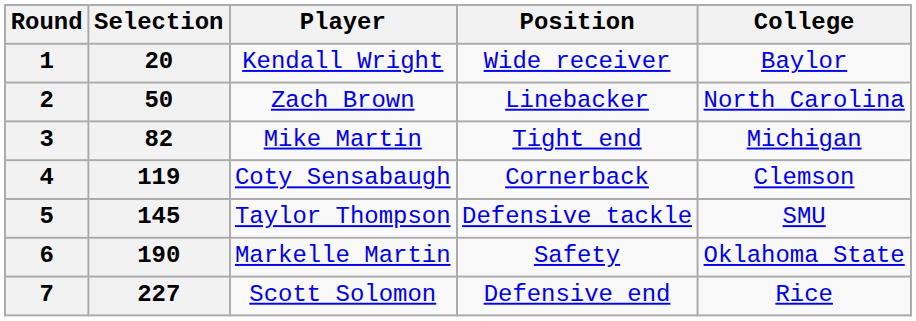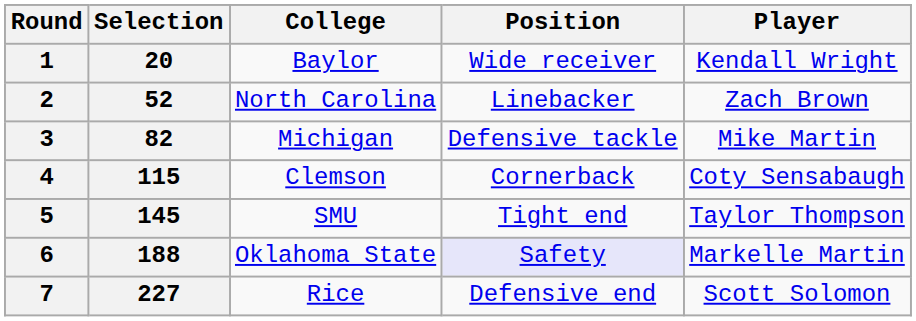 <table class="wikitable" style="font-size: 95%; text-align: center;">
 <tr>
 <th>Round</th>
 <th>Selection</th>
+<th>College</th>
+<th>Position</th>
 <th>Player</th>
-<th>Position</th>
-<th>College</th>
 </tr>
 <tr>
 <th>1</th>
 <th>20</th>
+<td><a href='#'>Baylor</a></td>
+<td><a href='#'>Wide receiver</a></td>
 <td><a href='#'>Kendall Wright</a></td>
-<td><a href='#'>Wide receiver</a></td>
-<td><a href='#'>Baylor</a></td>
 </tr>
 <tr>
 <th>2</th>
-<th>50</th>
+<th>52</th>
+<td><a href='#'>North Carolina</a></td>
+<td><a href='#'>Linebacker</a></td>
 <td><a href='#'>Zach Brown</a></td>
-<td><a href='#'>Linebacker</a></td>
-<td><a href='#'>North Carolina</a></td>
 </tr>
 <tr>
 <th>3</th>
 <th>82</th>
+<td><a href='#'>Michigan</a></td>
+<td><a href='#'>Defensive tackle</a></td>
 <td><a href='#'>Mike Martin</a></td>
-<td><a href='#'>Tight end</a></td>
-<td><a href='#'>Michigan</a></td>
 </tr>
 <tr>
 <th>4</th>
-<th>119</th>
+<th>115</th>
+<td><a href='#'>Clemson</a></td>
+<td><a href='#'>Cornerback</a></td>
 <td><a href='#'>Coty Sensabaugh</a></td>
-<td><a href='#'>Cornerback</a></td>
-<td><a href='#'>Clemson</a></td>
 </tr>
 <tr>
 <th>5</th>
 <th>145</th>
+<td><a href='#'>SMU</a></td>
+<td><a href='#'>Tight end</a></td>
 <td><a href='#'>Taylor Thompson</a></td>
-<td><a href='#'>Defensive tackle</a></td>
-<td><a href='#'>SMU</a></td>
 </tr>
 <tr>
 <th>6</th>
-<th>190</th>
+<th>188</th>
+<td><a href='#'>Oklahoma State</a></td>
+<td style="background: lavender;"><a href='#'>Safety</a></td>
 <td><a href='#'>Markelle Martin</a></td>
-<td><a href='#'>Safety</a></td>
-<td><a href='#'>Oklahoma State</a></td>
 </tr>
 <tr>
 <th>7</th>
 <th>227</th>
+<td><a href='#'>Rice</a></td>
+<td><a href='#'>Defensive end</a></td>
 <td><a href='#'>Scott Solomon</a></td>
-<td><a href='#'>Defensive end</a></td>
-<td><a href='#'>Rice</a></td>
 </tr>
 </table>
